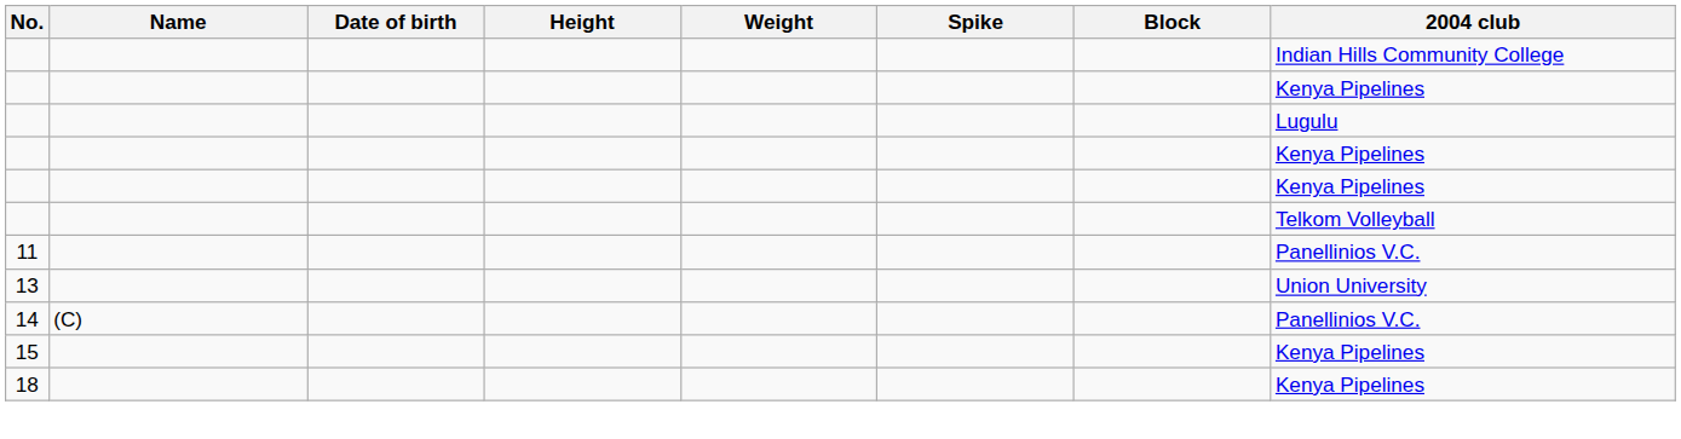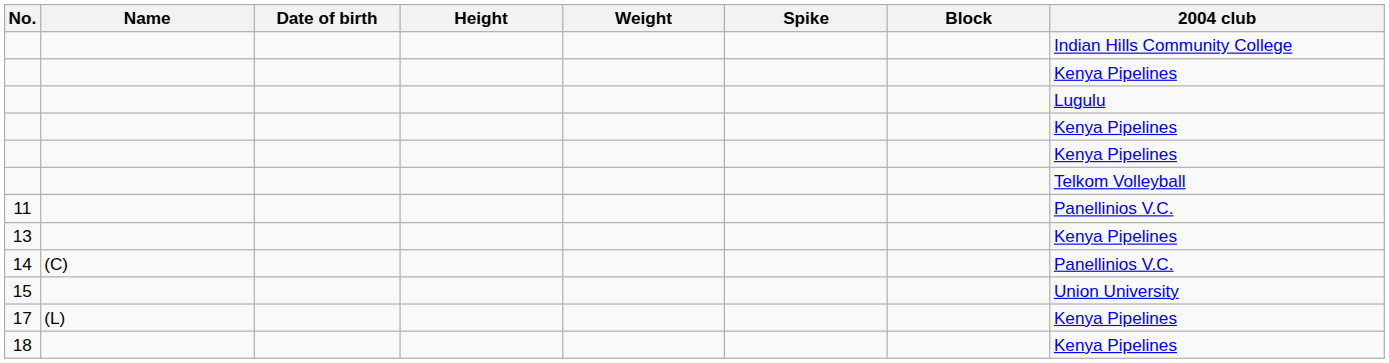 <table class="wikitable sortable" style="font-size:95%; text-align:center;">
 <tr>
 <th>No.</th>
 <th style="width:12em">Name</th>
 <th style="width:8em">Date of birth</th>
 <th style="width:9em">Height</th>
 <th style="width:9em">Weight</th>
 <th style="width:9em">Spike</th>
 <th style="width:9em">Block</th>
 <th style="width:19em">2004 club</th>
 </tr>
 <tr>
 <td></td>
 <td style="text-align:left;"></td>
 <td style="text-align:right;"></td>
 <td></td>
 <td></td>
 <td></td>
 <td></td>
 <td style="text-align:left;"> <a href='#'>Indian Hills Community College</a></td>
 </tr>
 <tr>
 <td></td>
 <td style="text-align:left;"></td>
 <td style="text-align:right;"></td>
 <td></td>
 <td></td>
 <td></td>
 <td></td>
 <td style="text-align:left;"> <a href='#'>Kenya Pipelines</a></td>
 </tr>
 <tr>
 <td></td>
 <td style="text-align:left;"></td>
 <td style="text-align:right;"></td>
 <td></td>
 <td></td>
 <td></td>
 <td></td>
 <td style="text-align:left;"> <a href='#'>Lugulu</a></td>
 </tr>
 <tr>
 <td></td>
 <td style="text-align:left;"></td>
 <td style="text-align:right;"></td>
 <td></td>
 <td></td>
 <td></td>
 <td></td>
 <td style="text-align:left;"> <a href='#'>Kenya Pipelines</a></td>
 </tr>
 <tr>
 <td></td>
 <td style="text-align:left;"></td>
 <td style="text-align:right;"></td>
 <td></td>
 <td></td>
 <td></td>
 <td></td>
 <td style="text-align:left;"> <a href='#'>Kenya Pipelines</a></td>
 </tr>
 <tr>
 <td></td>
 <td style="text-align:left;"></td>
 <td style="text-align:right;"></td>
 <td></td>
 <td></td>
 <td></td>
 <td></td>
 <td style="text-align:left;"> <a href='#'>Telkom Volleyball</a></td>
 </tr>
 <tr>
 <td>11</td>
 <td style="text-align:left;"></td>
 <td style="text-align:right;"></td>
 <td></td>
 <td></td>
 <td></td>
 <td></td>
 <td style="text-align:left;"> <a href='#'>Panellinios V.C.</a></td>
 </tr>
 <tr>
 <td>13</td>
 <td style="text-align:left;"></td>
 <td style="text-align:right;"></td>
 <td></td>
 <td></td>
 <td></td>
 <td></td>
-<td style="text-align:left;"> <a href='#'>Union University</a></td>
+<td style="text-align:left;"> <a href='#'>Kenya Pipelines</a></td>
 </tr>
 <tr>
 <td>14</td>
 <td style="text-align:left;"> (C)</td>
 <td style="text-align:right;"></td>
 <td></td>
 <td></td>
 <td></td>
 <td></td>
 <td style="text-align:left;"> <a href='#'>Panellinios V.C.</a></td>
 </tr>
 <tr>
 <td>15</td>
 <td style="text-align:left;"></td>
 <td style="text-align:right;"></td>
 <td></td>
 <td></td>
 <td></td>
 <td></td>
+<td style="text-align:left;"> <a href='#'>Union University</a></td>
+</tr>
+<tr>
+<td>17</td>
+<td style="text-align:left;"> (L)</td>
+<td style="text-align:right;"></td>
+<td></td>
+<td></td>
+<td></td>
+<td></td>
 <td style="text-align:left;"> <a href='#'>Kenya Pipelines</a></td>
 </tr>
 <tr>
 <td>18</td>
 <td style="text-align:left;"></td>
 <td style="text-align:right;"></td>
 <td></td>
 <td></td>
 <td></td>
 <td></td>
 <td style="text-align:left;"> <a href='#'>Kenya Pipelines</a></td>
 </tr>
 </table>
